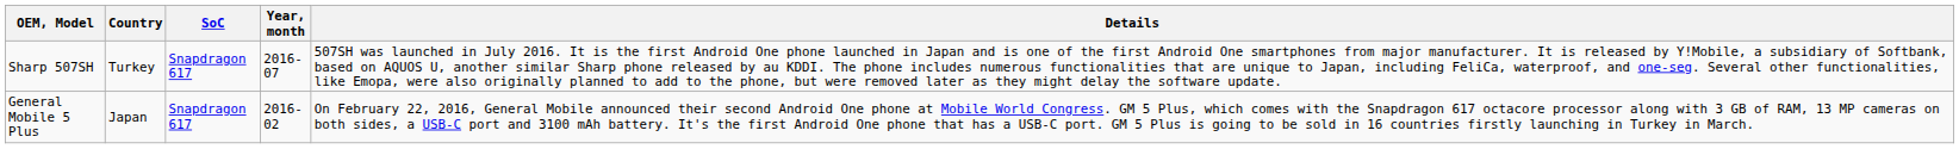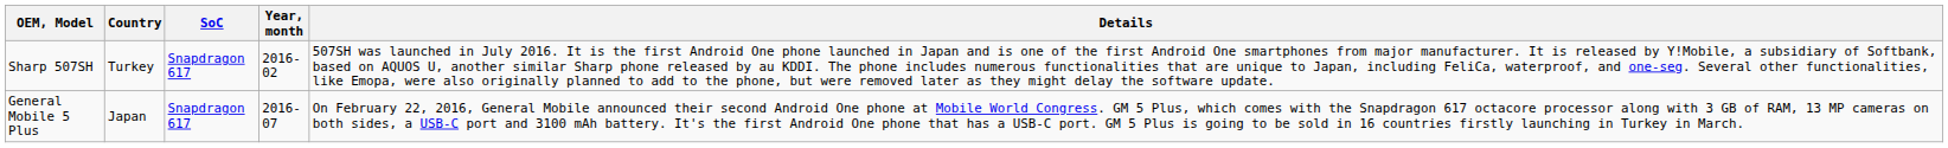 <table class="wikitable sortable">
 <tr>
 <th>OEM, Model</th>
 <th>Country</th>
 <th><a href='#'>SoC</a></th>
 <th data-sort-type=isoDate>Year,<br>month</th>
 <th>Details</th>
 </tr>
 <tr>
 <td>Sharp 507SH</td>
 <td>Turkey</td>
 <td><a href='#'>Snapdragon 617</a></td>
-<td>2016-07</td>
+<td>2016-02</td>
 <td>507SH was launched in July 2016. It is the first Android One phone launched in Japan and is one of the first Android One smartphones from major manufacturer. It is released by Y!Mobile, a subsidiary of Softbank, based on AQUOS U, another similar Sharp phone released by au KDDI. The phone includes numerous functionalities that are unique to Japan, including FeliCa, waterproof, and <a href='#'>one-seg</a>. Several other functionalities, like Emopa, were also originally planned to add to the phone, but were removed later as they might delay the software update.</td>
 </tr>
 <tr>
 <td>General Mobile 5 Plus</td>
 <td>Japan</td>
 <td><a href='#'>Snapdragon 617</a></td>
-<td>2016-02</td>
+<td>2016-07</td>
 <td>On February 22, 2016, General Mobile announced their second Android One phone at <a href='#'>Mobile World Congress</a>. GM 5 Plus, which comes with the Snapdragon 617 octacore processor along with 3 GB of RAM, 13 MP cameras on both sides, a <a href='#'>USB-C</a> port and 3100 mAh battery. It's the first Android One phone that has a USB-C port. GM 5 Plus is going to be sold in 16 countries firstly launching in Turkey in March.</td>
 </tr>
 </table>
